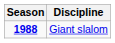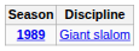 <table class="wikitable" style="text-align:center;">
 <tr>
 <th>Season</th>
 <th>Discipline</th>
 </tr>
 <tr>
-<td><strong><a href='#'>1988</a></strong></td>
+<td><strong><a href='#'>1989</a></strong></td>
 <td><a href='#'>Giant slalom</a></td>
 </tr>
 </table>
